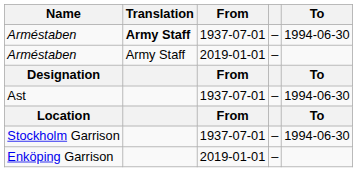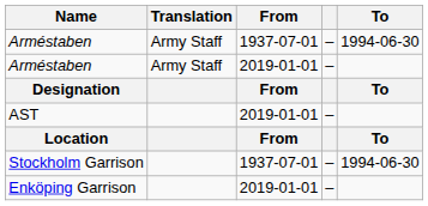 <table class="wikitable">
 <tr>
 <th style="font-weight:bold;">Name</th>
 <th style="font-weight:bold;">Translation</th>
 <th style="text-align: center; font-weight:bold;">From</th>
 <th></th>
 <th style="text-align: center; font-weight:bold;">To</th>
 </tr>
 <tr>
 <td style="font-style:italic;">Arméstaben</td>
-<td><strong>Army Staff</strong></td>
+<td>Army Staff</td>
 <td>1937-07-01</td>
 <td>–</td>
 <td>1994-06-30</td>
 </tr>
 <tr>
 <td style="font-style:italic;">Arméstaben</td>
 <td>Army Staff</td>
 <td>2019-01-01</td>
 <td>–</td>
 <td></td>
 </tr>
 <tr>
 <th style="font-weight:bold;">Designation</th>
 <th style="font-weight:bold;"></th>
 <th style="text-align: center; font-weight:bold;">From</th>
 <th></th>
 <th style="text-align: center; font-weight:bold;">To</th>
 </tr>
 <tr>
-<td>Ast</td>
+<td>AST</td>
 <td></td>
-<td style="text-align: center;">1937-07-01</td>
+<td style="text-align: center;">2019-01-01</td>
 <td style="text-align: center;">–</td>
-<td style="text-align: center;">1994-06-30</td>
+<td style="text-align: center;"></td>
 </tr>
 <tr>
 <th style="font-weight:bold;">Location</th>
 <th style="font-weight:bold;"></th>
 <th style="text-align: center; font-weight:bold;">From</th>
 <th></th>
 <th style="text-align: center; font-weight:bold;">To</th>
 </tr>
 <tr>
 <td><a href='#'>Stockholm</a> Garrison</td>
 <td></td>
 <td style="text-align: center;">1937-07-01</td>
 <td style="text-align: center;">–</td>
 <td style="text-align: center;">1994-06-30</td>
 </tr>
 <tr>
 <td><a href='#'>Enköping</a> Garrison</td>
 <td></td>
 <td style="text-align: center;">2019-01-01</td>
 <td style="text-align: center;">–</td>
 <td style="text-align: center;"></td>
 </tr>
 </table>
